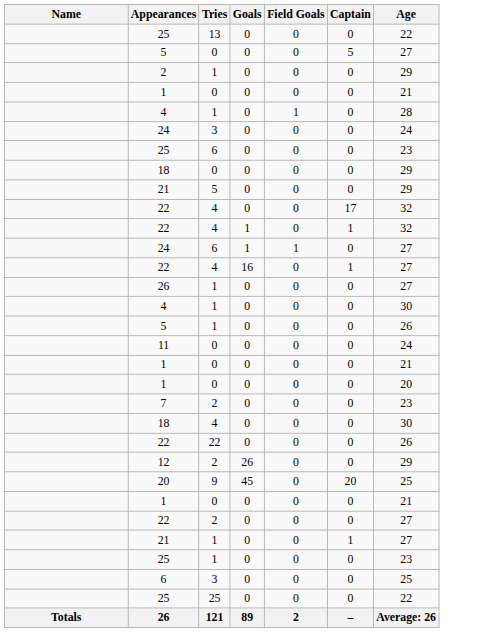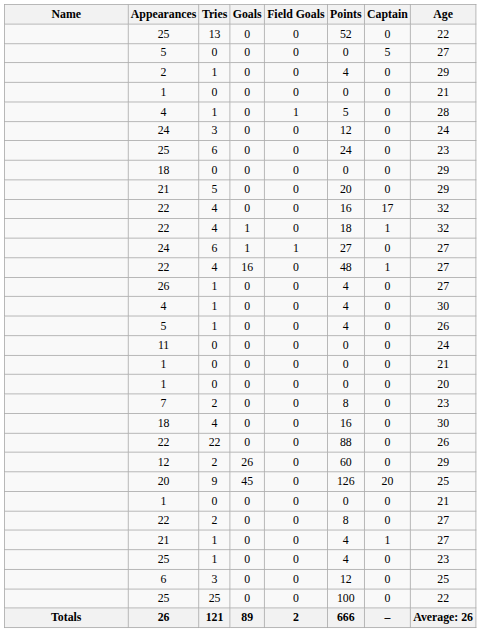 <table class="wikitable sortable" style="text-align: center; font-size:90%">
 <tr>
 <th style="width:10em">Name</th>
 <th>Appearances</th>
 <th>Tries</th>
 <th>Goals</th>
 <th>Field Goals</th>
+<th>Points</th>
 <th>Captain</th>
 <th>Age</th>
 </tr>
 <tr>
 <td></td>
 <td>25</td>
 <td>13</td>
 <td>0</td>
 <td>0</td>
+<td>52</td>
 <td>0</td>
 <td>22</td>
 </tr>
 <tr>
 <td></td>
 <td>5</td>
+<td>0</td>
 <td>0</td>
 <td>0</td>
 <td>0</td>
 <td>5</td>
 <td>27</td>
 </tr>
 <tr>
 <td></td>
 <td>2</td>
 <td>1</td>
 <td>0</td>
 <td>0</td>
+<td>4</td>
 <td>0</td>
 <td>29</td>
 </tr>
 <tr>
 <td></td>
 <td>1</td>
+<td>0</td>
 <td>0</td>
 <td>0</td>
 <td>0</td>
 <td>0</td>
 <td>21</td>
 </tr>
 <tr>
 <td></td>
 <td>4</td>
 <td>1</td>
 <td>0</td>
 <td>1</td>
+<td>5</td>
 <td>0</td>
 <td>28</td>
 </tr>
 <tr>
 <td></td>
 <td>24</td>
 <td>3</td>
 <td>0</td>
 <td>0</td>
+<td>12</td>
 <td>0</td>
 <td>24</td>
 </tr>
 <tr>
 <td></td>
 <td>25</td>
 <td>6</td>
 <td>0</td>
 <td>0</td>
+<td>24</td>
 <td>0</td>
 <td>23</td>
 </tr>
 <tr>
 <td></td>
 <td>18</td>
+<td>0</td>
 <td>0</td>
 <td>0</td>
 <td>0</td>
 <td>0</td>
 <td>29</td>
 </tr>
 <tr>
 <td></td>
 <td>21</td>
 <td>5</td>
 <td>0</td>
 <td>0</td>
+<td>20</td>
 <td>0</td>
 <td>29</td>
 </tr>
 <tr>
 <td></td>
 <td>22</td>
 <td>4</td>
 <td>0</td>
 <td>0</td>
+<td>16</td>
 <td>17</td>
 <td>32</td>
 </tr>
 <tr>
 <td></td>
 <td>22</td>
 <td>4</td>
 <td>1</td>
 <td>0</td>
+<td>18</td>
 <td>1</td>
 <td>32</td>
 </tr>
 <tr>
 <td></td>
 <td>24</td>
 <td>6</td>
 <td>1</td>
 <td>1</td>
+<td>27</td>
 <td>0</td>
 <td>27</td>
 </tr>
 <tr>
 <td></td>
 <td>22</td>
 <td>4</td>
 <td>16</td>
 <td>0</td>
+<td>48</td>
 <td>1</td>
 <td>27</td>
 </tr>
 <tr>
 <td></td>
 <td>26</td>
 <td>1</td>
 <td>0</td>
 <td>0</td>
+<td>4</td>
 <td>0</td>
 <td>27</td>
 </tr>
 <tr>
 <td></td>
 <td>4</td>
 <td>1</td>
 <td>0</td>
 <td>0</td>
+<td>4</td>
 <td>0</td>
 <td>30</td>
 </tr>
 <tr>
 <td></td>
 <td>5</td>
 <td>1</td>
 <td>0</td>
 <td>0</td>
+<td>4</td>
 <td>0</td>
 <td>26</td>
 </tr>
 <tr>
 <td></td>
 <td>11</td>
+<td>0</td>
 <td>0</td>
 <td>0</td>
 <td>0</td>
 <td>0</td>
 <td>24</td>
 </tr>
 <tr>
 <td></td>
 <td>1</td>
 <td>0</td>
 <td>0</td>
 <td>0</td>
 <td>0</td>
+<td>0</td>
 <td>21</td>
 </tr>
 <tr>
 <td></td>
 <td>1</td>
+<td>0</td>
 <td>0</td>
 <td>0</td>
 <td>0</td>
 <td>0</td>
 <td>20</td>
 </tr>
 <tr>
 <td></td>
 <td>7</td>
 <td>2</td>
 <td>0</td>
 <td>0</td>
+<td>8</td>
 <td>0</td>
 <td>23</td>
 </tr>
 <tr>
 <td></td>
 <td>18</td>
 <td>4</td>
 <td>0</td>
 <td>0</td>
+<td>16</td>
 <td>0</td>
 <td>30</td>
 </tr>
 <tr>
 <td></td>
 <td>22</td>
 <td>22</td>
 <td>0</td>
 <td>0</td>
+<td>88</td>
 <td>0</td>
 <td>26</td>
 </tr>
 <tr>
 <td></td>
 <td>12</td>
 <td>2</td>
 <td>26</td>
 <td>0</td>
+<td>60</td>
 <td>0</td>
 <td>29</td>
 </tr>
 <tr>
 <td></td>
 <td>20</td>
 <td>9</td>
 <td>45</td>
 <td>0</td>
+<td>126</td>
 <td>20</td>
 <td>25</td>
 </tr>
 <tr>
 <td></td>
 <td>1</td>
+<td>0</td>
 <td>0</td>
 <td>0</td>
 <td>0</td>
 <td>0</td>
 <td>21</td>
 </tr>
 <tr>
 <td></td>
 <td>22</td>
 <td>2</td>
 <td>0</td>
 <td>0</td>
+<td>8</td>
 <td>0</td>
 <td>27</td>
 </tr>
 <tr>
 <td></td>
 <td>21</td>
 <td>1</td>
 <td>0</td>
 <td>0</td>
+<td>4</td>
 <td>1</td>
 <td>27</td>
 </tr>
 <tr>
 <td></td>
 <td>25</td>
 <td>1</td>
 <td>0</td>
 <td>0</td>
+<td>4</td>
 <td>0</td>
 <td>23</td>
 </tr>
 <tr>
 <td></td>
 <td>6</td>
 <td>3</td>
 <td>0</td>
 <td>0</td>
+<td>12</td>
 <td>0</td>
 <td>25</td>
 </tr>
 <tr>
 <td></td>
 <td>25</td>
 <td>25</td>
 <td>0</td>
 <td>0</td>
+<td>100</td>
 <td>0</td>
 <td>22</td>
 </tr>
 <tr class="sortbottom">
 <th>Totals</th>
 <th>26</th>
 <th>121</th>
 <th>89</th>
 <th>2</th>
+<th>666</th>
 <th>–</th>
 <th>Average: 26</th>
 </tr>
 </table>
